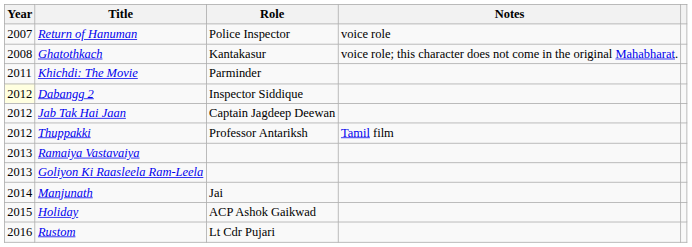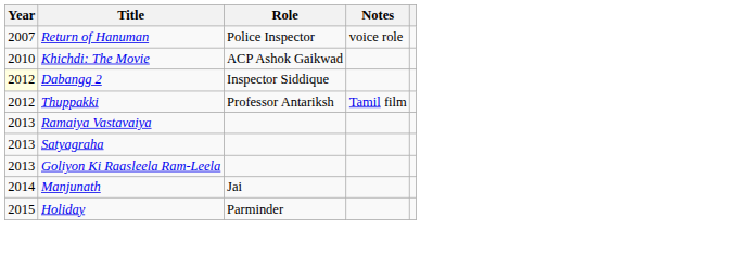 <table class="wikitable sortable">
 <tr>
 <th>Year</th>
 <th>Title</th>
 <th>Role</th>
 <th class="unsortable">Notes</th>
 <th></th>
 </tr>
 <tr>
 <td>2007</td>
 <td><em><a href='#'>Return of Hanuman</a></em></td>
 <td>Police Inspector</td>
 <td>voice role</td>
 <td></td>
 </tr>
 <tr>
-<td>2008</td>
-<td><em><a href='#'>Ghatothkach</a></em></td>
-<td>Kantakasur</td>
-<td>voice role; this character does not come in the original <a href='#'>Mahabharat</a>.</td>
-<td></td>
-</tr>
-<tr>
-<td>2011</td>
+<td>2010</td>
 <td><em><a href='#'>Khichdi: The Movie</a></em></td>
-<td>Parminder</td>
+<td>ACP Ashok Gaikwad</td>
 <td></td>
 <td></td>
 </tr>
 <tr>
 <td style="background: lightyellow;">2012</td>
 <td><em><a href='#'>Dabangg 2</a></em></td>
 <td>Inspector Siddique</td>
-<td></td>
-<td></td>
-</tr>
-<tr>
-<td>2012</td>
-<td><em><a href='#'>Jab Tak Hai Jaan</a></em></td>
-<td>Captain Jagdeep Deewan</td>
 <td></td>
 <td></td>
 </tr>
 <tr>
 <td>2012</td>
 <td><em><a href='#'>Thuppakki</a></em></td>
 <td>Professor Antariksh</td>
 <td><a href='#'>Tamil</a> film</td>
 <td></td>
 </tr>
 <tr>
 <td>2013</td>
 <td><em><a href='#'>Ramaiya Vastavaiya</a></em></td>
+<td></td>
+<td></td>
+<td></td>
+</tr>
+<tr>
+<td>2013</td>
+<td><em><a href='#'>Satyagraha</a></em></td>
 <td></td>
 <td></td>
 <td></td>
 </tr>
 <tr>
 <td>2013</td>
 <td><em><a href='#'>Goliyon Ki Raasleela Ram-Leela</a></em></td>
 <td></td>
 <td></td>
 <td></td>
 </tr>
 <tr>
 <td>2014</td>
 <td><em><a href='#'>Manjunath</a></em></td>
 <td>Jai</td>
 <td></td>
 <td></td>
 </tr>
 <tr>
 <td>2015</td>
 <td><em><a href='#'>Holiday</a></em></td>
-<td>ACP Ashok Gaikwad</td>
-<td></td>
-<td></td>
-</tr>
-<tr>
-<td>2016</td>
-<td><em><a href='#'>Rustom</a></em></td>
-<td>Lt Cdr Pujari</td>
+<td>Parminder</td>
 <td></td>
 <td></td>
 </tr>
 </table>
